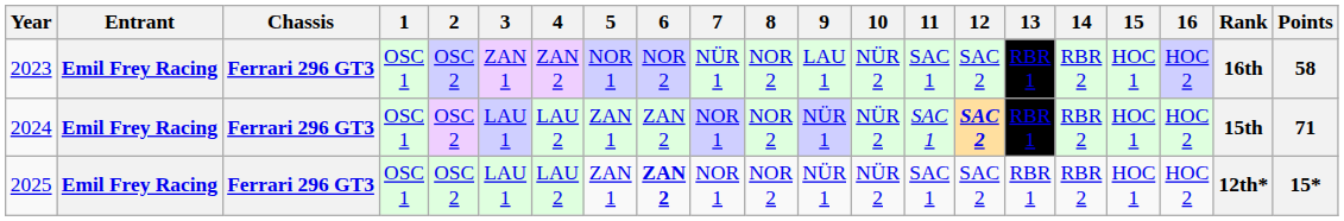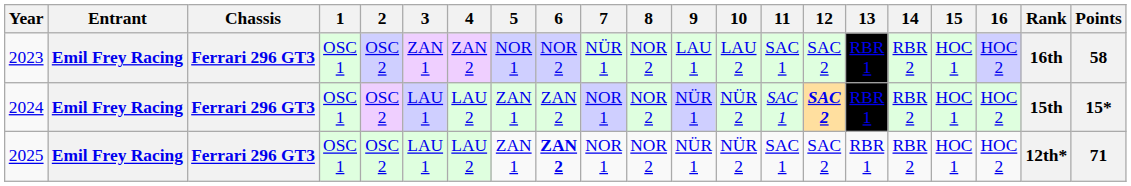 <table class="wikitable" style="text-align:center; font-size:85%">
 <tr>
 <th>Year</th>
 <th>Entrant</th>
 <th>Chassis</th>
 <th>1</th>
 <th>2</th>
 <th>3</th>
 <th>4</th>
 <th>5</th>
 <th>6</th>
 <th>7</th>
 <th>8</th>
 <th>9</th>
 <th>10</th>
 <th>11</th>
 <th>12</th>
 <th>13</th>
 <th>14</th>
 <th>15</th>
 <th>16</th>
 <th>Rank</th>
 <th>Points</th>
 </tr>
 <tr>
 <td><a href='#'>2023</a></td>
 <th nowrap><a href='#'>Emil Frey Racing</a></th>
 <th nowrap><a href='#'>Ferrari 296 GT3</a></th>
 <td style="background:#DFFFDF;"><a href='#'>OSC<br>1</a><br></td>
 <td style="background:#CFCFFF;"><a href='#'>OSC<br>2</a><br></td>
 <td style="background:#EFCFFF;"><a href='#'>ZAN<br>1</a><br></td>
 <td style="background:#EFCFFF;"><a href='#'>ZAN<br>2</a><br></td>
 <td style="background:#CFCFFF;"><a href='#'>NOR<br>1</a><br></td>
 <td style="background:#CFCFFF;"><a href='#'>NOR<br>2</a><br></td>
 <td style="background:#DFFFDF;"><a href='#'>NÜR<br>1</a><br></td>
 <td style="background:#DFFFDF;"><a href='#'>NOR<br>2</a><br></td>
 <td style="background:#DFFFDF;"><a href='#'>LAU<br>1</a><br></td>
-<td style="background:#DFFFDF;"><a href='#'>NÜR<br>2</a><br></td>
+<td style="background:#DFFFDF;"><a href='#'>LAU<br>2</a><br></td>
 <td style="background:#DFFFDF;"><a href='#'>SAC<br>1</a><br></td>
 <td style="background:#DFFFDF;"><a href='#'>SAC<br>2</a><br></td>
 <td style="background:#000000;color:white"><a href='#'><span>RBR<br>1</span></a><br></td>
 <td style="background:#DFFFDF;"><a href='#'>RBR<br>2</a><br></td>
 <td style="background:#DFFFDF;"><a href='#'>HOC<br>1</a><br></td>
 <td style="background:#CFCFFF;"><a href='#'>HOC<br>2</a><br></td>
 <th>16th</th>
 <th>58</th>
 </tr>
 <tr>
 <td><a href='#'>2024</a></td>
 <th nowrap><a href='#'>Emil Frey Racing</a></th>
 <th nowrap><a href='#'>Ferrari 296 GT3</a></th>
 <td style="background:#DFFFDF;"><a href='#'>OSC<br>1</a><br></td>
 <td style="background:#EFCFFF;"><a href='#'>OSC<br>2</a><br></td>
 <td style="background:#CFCFFF;"><a href='#'>LAU<br>1</a><br></td>
 <td style="background:#DFFFDF;"><a href='#'>LAU<br>2</a><br></td>
 <td style="background:#DFFFDF;"><a href='#'>ZAN<br>1</a><br></td>
 <td style="background:#DFFFDF;"><a href='#'>ZAN<br>2</a><br></td>
 <td style="background:#CFCFFF;"><a href='#'>NOR<br>1</a><br></td>
 <td style="background:#DFFFDF;"><a href='#'>NOR<br>2</a><br></td>
 <td style="background:#CFCFFF;"><a href='#'>NÜR<br>1</a><br></td>
 <td style="background:#DFFFDF;"><a href='#'>NÜR<br>2</a><br></td>
 <td style="background:#DFFFDF;"><em><a href='#'>SAC<br>1</a></em><br></td>
 <td style="background:#FFDF9F;"><strong><em><a href='#'>SAC<br>2</a></em></strong><br></td>
 <td style="background:#000000;color:white"><a href='#'><span>RBR<br>1</span></a><br></td>
 <td style="background:#DFFFDF;"><a href='#'>RBR<br>2</a><br></td>
 <td style="background:#DFFFDF;"><a href='#'>HOC<br>1</a><br></td>
 <td style="background:#DFFFDF;"><a href='#'>HOC<br>2</a><br></td>
 <th>15th</th>
-<th>71</th>
+<th>15*</th>
 </tr>
 <tr>
 <td><a href='#'>2025</a></td>
 <th><a href='#'>Emil Frey Racing</a></th>
 <th><a href='#'>Ferrari 296 GT3</a></th>
 <td style="background:#DFFFDF;"><a href='#'>OSC<br>1</a><br></td>
 <td style="background:#DFFFDF;"><a href='#'>OSC<br>2</a><br></td>
 <td style="background:#DFFFDF;"><a href='#'>LAU<br>1</a><br></td>
 <td style="background:#DFFFDF;"><a href='#'>LAU<br>2</a><br></td>
 <td style="background:#;"><a href='#'>ZAN<br>1</a><br></td>
 <td style="background:#;"><strong><a href='#'>ZAN<br>2</a><br></strong></td>
 <td style="background:#;"><a href='#'>NOR<br>1</a><br></td>
 <td style="background:#;"><a href='#'>NOR<br>2</a><br></td>
 <td style="background:#;"><a href='#'>NÜR<br>1</a><br></td>
 <td style="background:#;"><a href='#'>NÜR<br>2</a><br></td>
 <td style="background:#;"><a href='#'>SAC<br>1</a><br></td>
 <td style="background:#;"><a href='#'>SAC<br>2</a><br></td>
 <td style="background:#;"><a href='#'>RBR<br>1</a><br></td>
 <td style="background:#;"><a href='#'>RBR<br>2</a><br></td>
 <td style="background:#;"><a href='#'>HOC<br>1</a><br></td>
 <td style="background:#;"><a href='#'>HOC<br>2</a><br></td>
 <th>12th*</th>
-<th>15*</th>
+<th>71</th>
 </tr>
 </table>
